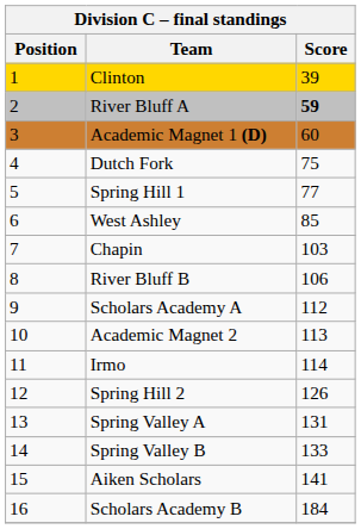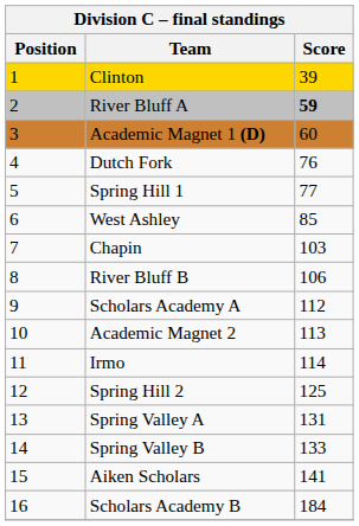 <table class="wikitable collapsible collapsed" style="float:right; width:310px">
 <tr>
 <th colspan=3>Division C – final standings</th>
 </tr>
 <tr>
 <th>Position</th>
 <th>Team</th>
 <th>Score</th>
 </tr>
 <tr style="background:#ffd700; color:black">
 <td>1</td>
 <td>Clinton</td>
 <td>39</td>
 </tr>
 <tr style="background:#c0c0c0; color:black">
 <td>2</td>
 <td>River Bluff A</td>
 <td><strong>59</strong></td>
 </tr>
 <tr style="background:#cd7f32; color:black">
 <td>3</td>
 <td>Academic Magnet 1 <strong>(D)</strong></td>
 <td>60</td>
 </tr>
 <tr>
 <td>4</td>
 <td>Dutch Fork</td>
-<td>75</td>
+<td>76</td>
 </tr>
 <tr>
 <td>5</td>
 <td>Spring Hill 1</td>
 <td>77</td>
 </tr>
 <tr>
 <td>6</td>
 <td>West Ashley</td>
 <td>85</td>
 </tr>
 <tr>
 <td>7</td>
 <td>Chapin</td>
 <td>103</td>
 </tr>
 <tr>
 <td>8</td>
 <td>River Bluff B</td>
 <td>106</td>
 </tr>
 <tr>
 <td>9</td>
 <td>Scholars Academy A</td>
 <td>112</td>
 </tr>
 <tr>
 <td>10</td>
 <td>Academic Magnet 2</td>
 <td>113</td>
 </tr>
 <tr>
 <td>11</td>
 <td>Irmo</td>
 <td>114</td>
 </tr>
 <tr>
 <td>12</td>
 <td>Spring Hill 2</td>
-<td>126</td>
+<td>125</td>
 </tr>
 <tr>
 <td>13</td>
 <td>Spring Valley A</td>
 <td>131</td>
 </tr>
 <tr>
 <td>14</td>
 <td>Spring Valley B</td>
 <td>133</td>
 </tr>
 <tr>
 <td>15</td>
 <td>Aiken Scholars</td>
 <td>141</td>
 </tr>
 <tr>
 <td>16</td>
 <td>Scholars Academy B</td>
 <td>184</td>
 </tr>
 <tr>
 </tr>
 </table>
